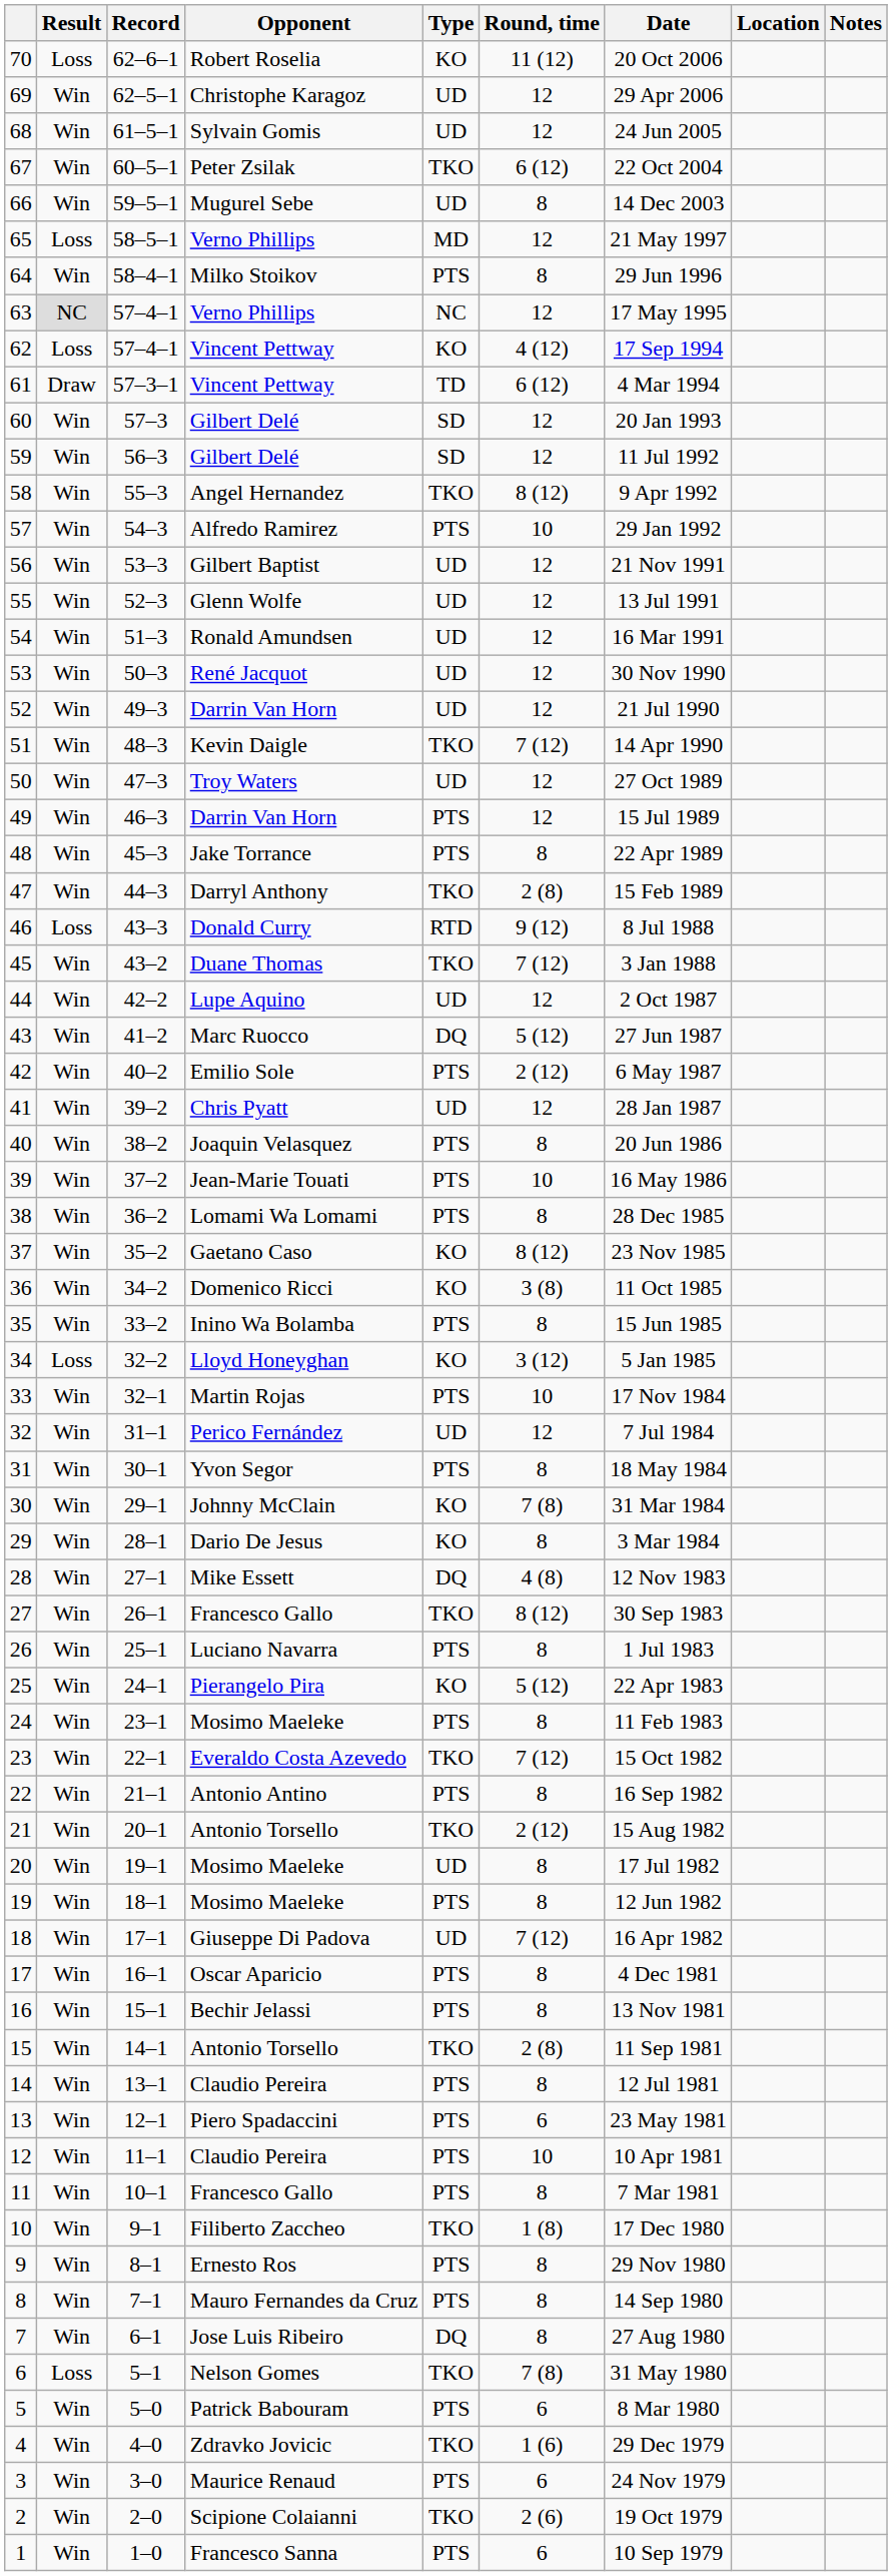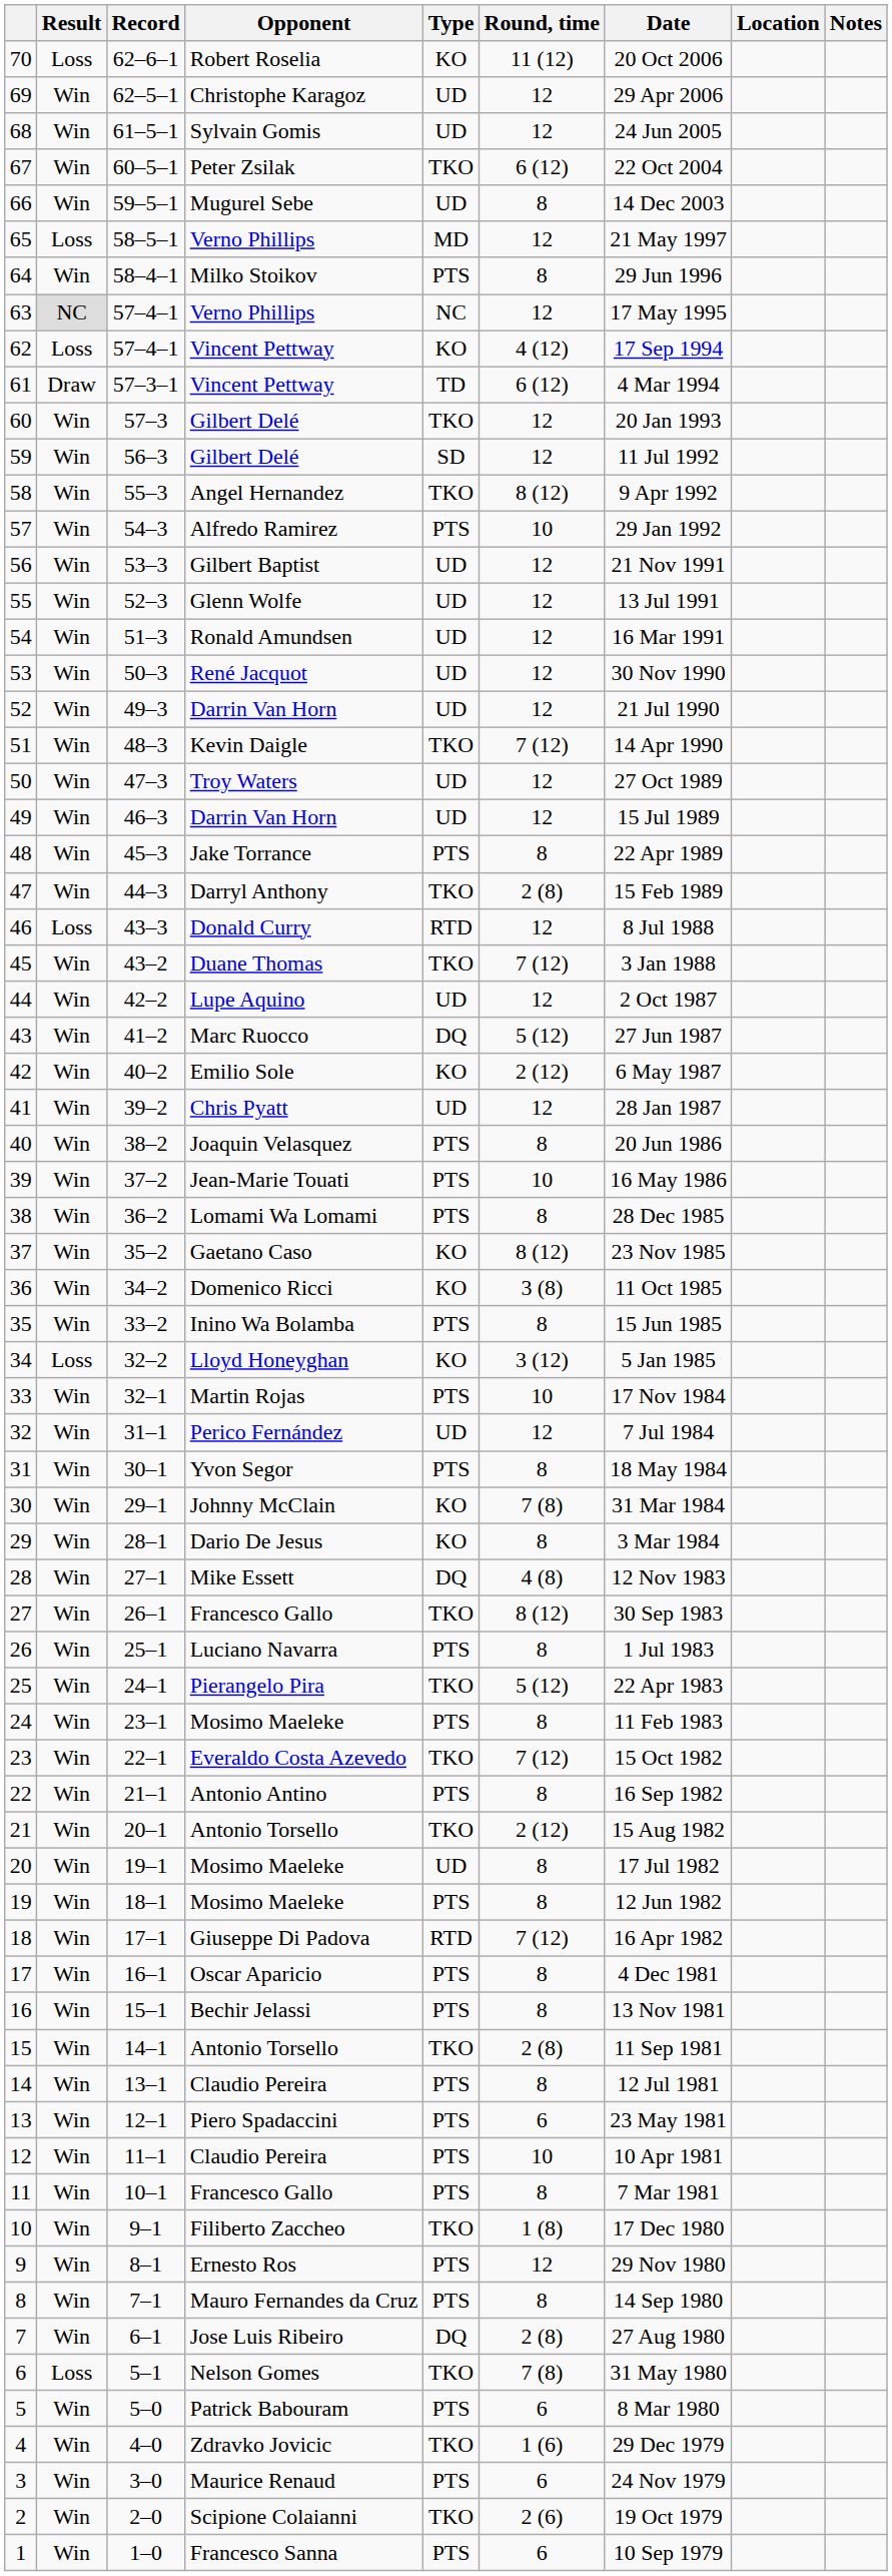 <table class="wikitable" style="text-align:center; font-size:95%">
 <tr>
 <th></th>
 <th>Result</th>
 <th>Record</th>
 <th>Opponent</th>
 <th>Type</th>
 <th>Round, time</th>
 <th>Date</th>
 <th>Location</th>
 <th>Notes</th>
 </tr>
 <tr>
 <td>70</td>
 <td>Loss</td>
 <td>62–6–1 </td>
 <td align=left> Robert Roselia</td>
 <td>KO</td>
 <td>11 (12)</td>
 <td>20 Oct 2006</td>
 <td align=left> </td>
 <td align=left></td>
 </tr>
 <tr>
 <td>69</td>
 <td>Win</td>
 <td>62–5–1 </td>
 <td align=left> Christophe Karagoz</td>
 <td>UD</td>
 <td>12</td>
 <td>29 Apr 2006</td>
 <td align=left> </td>
 <td align=left></td>
 </tr>
 <tr>
 <td>68</td>
 <td>Win</td>
 <td>61–5–1 </td>
 <td align=left> Sylvain Gomis</td>
 <td>UD</td>
 <td>12</td>
 <td>24 Jun 2005</td>
 <td align=left> </td>
 <td align=left></td>
 </tr>
 <tr>
 <td>67</td>
 <td>Win</td>
 <td>60–5–1 </td>
 <td align=left> Peter Zsilak</td>
 <td>TKO</td>
 <td>6 (12)</td>
 <td>22 Oct 2004</td>
 <td align=left> </td>
 <td align=left></td>
 </tr>
 <tr>
 <td>66</td>
 <td>Win</td>
 <td>59–5–1 </td>
 <td align=left> Mugurel Sebe</td>
 <td>UD</td>
 <td>8</td>
 <td>14 Dec 2003</td>
 <td align=left> </td>
 <td align=left></td>
 </tr>
 <tr>
 <td>65</td>
 <td>Loss</td>
 <td>58–5–1 </td>
 <td align=left> <a href='#'>Verno Phillips</a></td>
 <td>MD</td>
 <td>12</td>
 <td>21 May 1997</td>
 <td align=left> </td>
 <td align=left></td>
 </tr>
 <tr>
 <td>64</td>
 <td>Win</td>
 <td>58–4–1 </td>
 <td align=left> Milko Stoikov</td>
 <td>PTS</td>
 <td>8</td>
 <td>29 Jun 1996</td>
 <td align=left> </td>
 <td align=left></td>
 </tr>
 <tr>
 <td>63</td>
 <td style="background:#DDD">NC</td>
 <td>57–4–1 </td>
 <td align=left> <a href='#'>Verno Phillips</a></td>
 <td>NC</td>
 <td>12</td>
 <td>17 May 1995</td>
 <td align=left> </td>
 <td align=left></td>
 </tr>
 <tr>
 <td>62</td>
 <td>Loss</td>
 <td>57–4–1</td>
 <td align=left> <a href='#'>Vincent Pettway</a></td>
 <td>KO</td>
 <td>4 (12)</td>
 <td><a href='#'>17 Sep 1994</a></td>
 <td align=left> </td>
 <td align=left></td>
 </tr>
 <tr>
 <td>61</td>
 <td>Draw</td>
 <td>57–3–1</td>
 <td align=left> <a href='#'>Vincent Pettway</a></td>
 <td>TD</td>
 <td>6 (12)</td>
 <td>4 Mar 1994</td>
 <td align=left> </td>
 <td align=left></td>
 </tr>
 <tr>
 <td>60</td>
 <td>Win</td>
 <td>57–3</td>
 <td align=left> <a href='#'>Gilbert Delé</a></td>
-<td>SD</td>
+<td>TKO</td>
 <td>12</td>
 <td>20 Jan 1993</td>
 <td align=left> </td>
 <td align=left></td>
 </tr>
 <tr>
 <td>59</td>
 <td>Win</td>
 <td>56–3</td>
 <td align=left> <a href='#'>Gilbert Delé</a></td>
 <td>SD</td>
 <td>12</td>
 <td>11 Jul 1992</td>
 <td align=left> </td>
 <td align=left></td>
 </tr>
 <tr>
 <td>58</td>
 <td>Win</td>
 <td>55–3</td>
 <td align=left> Angel Hernandez</td>
 <td>TKO</td>
 <td>8 (12)</td>
 <td>9 Apr 1992</td>
 <td align=left> </td>
 <td align=left></td>
 </tr>
 <tr>
 <td>57</td>
 <td>Win</td>
 <td>54–3</td>
 <td align=left> Alfredo Ramirez</td>
 <td>PTS</td>
 <td>10</td>
 <td>29 Jan 1992</td>
 <td align=left> </td>
 <td align=left></td>
 </tr>
 <tr>
 <td>56</td>
 <td>Win</td>
 <td>53–3</td>
 <td align=left> Gilbert Baptist</td>
 <td>UD</td>
 <td>12</td>
 <td>21 Nov 1991</td>
 <td align=left> </td>
 <td align=left></td>
 </tr>
 <tr>
 <td>55</td>
 <td>Win</td>
 <td>52–3</td>
 <td align=left> Glenn Wolfe</td>
 <td>UD</td>
 <td>12</td>
 <td>13 Jul 1991</td>
 <td align=left> </td>
 <td align=left></td>
 </tr>
 <tr>
 <td>54</td>
 <td>Win</td>
 <td>51–3</td>
 <td align=left> Ronald Amundsen</td>
 <td>UD</td>
 <td>12</td>
 <td>16 Mar 1991</td>
 <td align=left> </td>
 <td align=left></td>
 </tr>
 <tr>
 <td>53</td>
 <td>Win</td>
 <td>50–3</td>
 <td align=left> <a href='#'>René Jacquot</a></td>
 <td>UD</td>
 <td>12</td>
 <td>30 Nov 1990</td>
 <td align=left> </td>
 <td align=left></td>
 </tr>
 <tr>
 <td>52</td>
 <td>Win</td>
 <td>49–3</td>
 <td align=left> <a href='#'>Darrin Van Horn</a></td>
 <td>UD</td>
 <td>12</td>
 <td>21 Jul 1990</td>
 <td align=left> </td>
 <td align=left></td>
 </tr>
 <tr>
 <td>51</td>
 <td>Win</td>
 <td>48–3</td>
 <td align=left> Kevin Daigle</td>
 <td>TKO</td>
 <td>7 (12)</td>
 <td>14 Apr 1990</td>
 <td align=left> </td>
 <td align=left></td>
 </tr>
 <tr>
 <td>50</td>
 <td>Win</td>
 <td>47–3</td>
 <td align=left> <a href='#'>Troy Waters</a></td>
 <td>UD</td>
 <td>12</td>
 <td>27 Oct 1989</td>
 <td align=left> </td>
 <td align=left></td>
 </tr>
 <tr>
 <td>49</td>
 <td>Win</td>
 <td>46–3</td>
 <td align=left> <a href='#'>Darrin Van Horn</a></td>
-<td>PTS</td>
+<td>UD</td>
 <td>12</td>
 <td>15 Jul 1989</td>
 <td align=left> </td>
 <td align=left></td>
 </tr>
 <tr>
 <td>48</td>
 <td>Win</td>
 <td>45–3</td>
 <td align=left> Jake Torrance</td>
 <td>PTS</td>
 <td>8</td>
 <td>22 Apr 1989</td>
 <td align=left> </td>
 <td align=left></td>
 </tr>
 <tr>
 <td>47</td>
 <td>Win</td>
 <td>44–3</td>
 <td align=left> Darryl Anthony</td>
 <td>TKO</td>
 <td>2 (8)</td>
 <td>15 Feb 1989</td>
 <td align=left> </td>
 <td align=left></td>
 </tr>
 <tr>
 <td>46</td>
 <td>Loss</td>
 <td>43–3</td>
 <td align=left> <a href='#'>Donald Curry</a></td>
 <td>RTD</td>
-<td>9 (12)</td>
+<td>12</td>
 <td>8 Jul 1988</td>
 <td align=left> </td>
 <td align=left></td>
 </tr>
 <tr>
 <td>45</td>
 <td>Win</td>
 <td>43–2</td>
 <td align=left> <a href='#'>Duane Thomas</a></td>
 <td>TKO</td>
 <td>7 (12)</td>
 <td>3 Jan 1988</td>
 <td align=left> </td>
 <td align=left></td>
 </tr>
 <tr>
 <td>44</td>
 <td>Win</td>
 <td>42–2</td>
 <td align=left> <a href='#'>Lupe Aquino</a></td>
 <td>UD</td>
 <td>12</td>
 <td>2 Oct 1987</td>
 <td align=left> </td>
 <td align=left></td>
 </tr>
 <tr>
 <td>43</td>
 <td>Win</td>
 <td>41–2</td>
 <td align=left> Marc Ruocco</td>
 <td>DQ</td>
 <td>5 (12)</td>
 <td>27 Jun 1987</td>
 <td align=left> </td>
 <td align=left></td>
 </tr>
 <tr>
 <td>42</td>
 <td>Win</td>
 <td>40–2</td>
 <td align=left> Emilio Sole</td>
-<td>PTS</td>
+<td>KO</td>
 <td>2 (12)</td>
 <td>6 May 1987</td>
 <td align=left> </td>
 <td align=left></td>
 </tr>
 <tr>
 <td>41</td>
 <td>Win</td>
 <td>39–2</td>
 <td align=left> <a href='#'>Chris Pyatt</a></td>
 <td>UD</td>
 <td>12</td>
 <td>28 Jan 1987</td>
 <td align=left> </td>
 <td align=left></td>
 </tr>
 <tr>
 <td>40</td>
 <td>Win</td>
 <td>38–2</td>
 <td align=left> Joaquin Velasquez</td>
 <td>PTS</td>
 <td>8</td>
 <td>20 Jun 1986</td>
 <td align=left> </td>
 <td align=left></td>
 </tr>
 <tr>
 <td>39</td>
 <td>Win</td>
 <td>37–2</td>
 <td align=left> Jean-Marie Touati</td>
 <td>PTS</td>
 <td>10</td>
 <td>16 May 1986</td>
 <td align=left> </td>
 <td align=left></td>
 </tr>
 <tr>
 <td>38</td>
 <td>Win</td>
 <td>36–2</td>
 <td align=left> Lomami Wa Lomami</td>
 <td>PTS</td>
 <td>8</td>
 <td>28 Dec 1985</td>
 <td align=left> </td>
 <td align=left></td>
 </tr>
 <tr>
 <td>37</td>
 <td>Win</td>
 <td>35–2</td>
 <td align=left> Gaetano Caso</td>
 <td>KO</td>
 <td>8 (12)</td>
 <td>23 Nov 1985</td>
 <td align=left> </td>
 <td align=left></td>
 </tr>
 <tr>
 <td>36</td>
 <td>Win</td>
 <td>34–2</td>
 <td align=left> Domenico Ricci</td>
 <td>KO</td>
 <td>3 (8)</td>
 <td>11 Oct 1985</td>
 <td align=left> </td>
 <td align=left></td>
 </tr>
 <tr>
 <td>35</td>
 <td>Win</td>
 <td>33–2</td>
 <td align=left> Inino Wa Bolamba</td>
 <td>PTS</td>
 <td>8</td>
 <td>15 Jun 1985</td>
 <td align=left> </td>
 <td align=left></td>
 </tr>
 <tr>
 <td>34</td>
 <td>Loss</td>
 <td>32–2</td>
 <td align=left> <a href='#'>Lloyd Honeyghan</a></td>
 <td>KO</td>
 <td>3 (12)</td>
 <td>5 Jan 1985</td>
 <td align=left> </td>
 <td align=left></td>
 </tr>
 <tr>
 <td>33</td>
 <td>Win</td>
 <td>32–1</td>
 <td align=left> Martin Rojas</td>
 <td>PTS</td>
 <td>10</td>
 <td>17 Nov 1984</td>
 <td align=left> </td>
 <td align=left></td>
 </tr>
 <tr>
 <td>32</td>
 <td>Win</td>
 <td>31–1</td>
 <td align=left> <a href='#'>Perico Fernández</a></td>
 <td>UD</td>
 <td>12</td>
 <td>7 Jul 1984</td>
 <td align=left> </td>
 <td align=left></td>
 </tr>
 <tr>
 <td>31</td>
 <td>Win</td>
 <td>30–1</td>
 <td align=left> Yvon Segor</td>
 <td>PTS</td>
 <td>8</td>
 <td>18 May 1984</td>
 <td align=left> </td>
 <td align=left></td>
 </tr>
 <tr>
 <td>30</td>
 <td>Win</td>
 <td>29–1</td>
 <td align=left> Johnny McClain</td>
 <td>KO</td>
 <td>7 (8)</td>
 <td>31 Mar 1984</td>
 <td align=left> </td>
 <td align=left></td>
 </tr>
 <tr>
 <td>29</td>
 <td>Win</td>
 <td>28–1</td>
 <td align=left> Dario De Jesus</td>
 <td>KO</td>
 <td>8</td>
 <td>3 Mar 1984</td>
 <td align=left> </td>
 <td align=left></td>
 </tr>
 <tr>
 <td>28</td>
 <td>Win</td>
 <td>27–1</td>
 <td align=left> Mike Essett</td>
 <td>DQ</td>
 <td>4 (8)</td>
 <td>12 Nov 1983</td>
 <td align=left> </td>
 <td align=left></td>
 </tr>
 <tr>
 <td>27</td>
 <td>Win</td>
 <td>26–1</td>
 <td align=left> Francesco Gallo</td>
 <td>TKO</td>
 <td>8 (12)</td>
 <td>30 Sep 1983</td>
 <td align=left> </td>
 <td align=left></td>
 </tr>
 <tr>
 <td>26</td>
 <td>Win</td>
 <td>25–1</td>
 <td align=left> Luciano Navarra</td>
 <td>PTS</td>
 <td>8</td>
 <td>1 Jul 1983</td>
 <td align=left> </td>
 <td align=left></td>
 </tr>
 <tr>
 <td>25</td>
 <td>Win</td>
 <td>24–1</td>
 <td align=left> <a href='#'>Pierangelo Pira</a></td>
-<td>KO</td>
+<td>TKO</td>
 <td>5 (12)</td>
 <td>22 Apr 1983</td>
 <td align=left> </td>
 <td align=left></td>
 </tr>
 <tr>
 <td>24</td>
 <td>Win</td>
 <td>23–1</td>
 <td align=left> Mosimo Maeleke</td>
 <td>PTS</td>
 <td>8</td>
 <td>11 Feb 1983</td>
 <td align=left> </td>
 <td align=left></td>
 </tr>
 <tr>
 <td>23</td>
 <td>Win</td>
 <td>22–1</td>
 <td align=left> <a href='#'>Everaldo Costa Azevedo</a></td>
 <td>TKO</td>
 <td>7 (12)</td>
 <td>15 Oct 1982</td>
 <td align=left> </td>
 <td align=left></td>
 </tr>
 <tr>
 <td>22</td>
 <td>Win</td>
 <td>21–1</td>
 <td align=left> Antonio Antino</td>
 <td>PTS</td>
 <td>8</td>
 <td>16 Sep 1982</td>
 <td align=left> </td>
 <td align=left></td>
 </tr>
 <tr>
 <td>21</td>
 <td>Win</td>
 <td>20–1</td>
 <td align=left> Antonio Torsello</td>
 <td>TKO</td>
 <td>2 (12)</td>
 <td>15 Aug 1982</td>
 <td align=left> </td>
 <td align=left></td>
 </tr>
 <tr>
 <td>20</td>
 <td>Win</td>
 <td>19–1</td>
 <td align=left> Mosimo Maeleke</td>
 <td>UD</td>
 <td>8</td>
 <td>17 Jul 1982</td>
 <td align=left> </td>
 <td align=left></td>
 </tr>
 <tr>
 <td>19</td>
 <td>Win</td>
 <td>18–1</td>
 <td align=left> Mosimo Maeleke</td>
 <td>PTS</td>
 <td>8</td>
 <td>12 Jun 1982</td>
 <td align=left> </td>
 <td align=left></td>
 </tr>
 <tr>
 <td>18</td>
 <td>Win</td>
 <td>17–1</td>
 <td align=left> Giuseppe Di Padova</td>
-<td>UD</td>
+<td>RTD</td>
 <td>7 (12)</td>
 <td>16 Apr 1982</td>
 <td align=left> </td>
 <td align=left></td>
 </tr>
 <tr>
 <td>17</td>
 <td>Win</td>
 <td>16–1</td>
 <td align=left> Oscar Aparicio</td>
 <td>PTS</td>
 <td>8</td>
 <td>4 Dec 1981</td>
 <td align=left> </td>
 <td align=left></td>
 </tr>
 <tr>
 <td>16</td>
 <td>Win</td>
 <td>15–1</td>
 <td align=left> Bechir Jelassi</td>
 <td>PTS</td>
 <td>8</td>
 <td>13 Nov 1981</td>
 <td align=left> </td>
 <td align=left></td>
 </tr>
 <tr>
 <td>15</td>
 <td>Win</td>
 <td>14–1</td>
 <td align=left> Antonio Torsello</td>
 <td>TKO</td>
 <td>2 (8)</td>
 <td>11 Sep 1981</td>
 <td align=left> </td>
 <td align=left></td>
 </tr>
 <tr>
 <td>14</td>
 <td>Win</td>
 <td>13–1</td>
 <td align=left> Claudio Pereira</td>
 <td>PTS</td>
 <td>8</td>
 <td>12 Jul 1981</td>
 <td align=left> </td>
 <td align=left></td>
 </tr>
 <tr>
 <td>13</td>
 <td>Win</td>
 <td>12–1</td>
 <td align=left> Piero Spadaccini</td>
 <td>PTS</td>
 <td>6</td>
 <td>23 May 1981</td>
 <td align=left> </td>
 <td align=left></td>
 </tr>
 <tr>
 <td>12</td>
 <td>Win</td>
 <td>11–1</td>
 <td align=left> Claudio Pereira</td>
 <td>PTS</td>
 <td>10</td>
 <td>10 Apr 1981</td>
 <td align=left> </td>
 <td align=left></td>
 </tr>
 <tr>
 <td>11</td>
 <td>Win</td>
 <td>10–1</td>
 <td align=left> Francesco Gallo</td>
 <td>PTS</td>
 <td>8</td>
 <td>7 Mar 1981</td>
 <td align=left> </td>
 <td align=left></td>
 </tr>
 <tr>
 <td>10</td>
 <td>Win</td>
 <td>9–1</td>
 <td align=left> Filiberto Zaccheo</td>
 <td>TKO</td>
 <td>1 (8)</td>
 <td>17 Dec 1980</td>
 <td align=left> </td>
 <td align=left></td>
 </tr>
 <tr>
 <td>9</td>
 <td>Win</td>
 <td>8–1</td>
 <td align=left> Ernesto Ros</td>
 <td>PTS</td>
-<td>8</td>
+<td>12</td>
 <td>29 Nov 1980</td>
 <td align=left> </td>
 <td align=left></td>
 </tr>
 <tr>
 <td>8</td>
 <td>Win</td>
 <td>7–1</td>
 <td align=left> Mauro Fernandes da Cruz</td>
 <td>PTS</td>
 <td>8</td>
 <td>14 Sep 1980</td>
 <td align=left> </td>
 <td align=left></td>
 </tr>
 <tr>
 <td>7</td>
 <td>Win</td>
 <td>6–1</td>
 <td align=left> Jose Luis Ribeiro</td>
 <td>DQ</td>
-<td>8</td>
+<td>2 (8)</td>
 <td>27 Aug 1980</td>
 <td align=left> </td>
 <td align=left></td>
 </tr>
 <tr>
 <td>6</td>
 <td>Loss</td>
 <td>5–1</td>
 <td align=left> Nelson Gomes</td>
 <td>TKO</td>
 <td>7 (8)</td>
 <td>31 May 1980</td>
 <td align=left> </td>
 <td align=left></td>
 </tr>
 <tr>
 <td>5</td>
 <td>Win</td>
 <td>5–0</td>
 <td align=left> Patrick Babouram</td>
 <td>PTS</td>
 <td>6</td>
 <td>8 Mar 1980</td>
 <td align=left> </td>
 <td align=left></td>
 </tr>
 <tr>
 <td>4</td>
 <td>Win</td>
 <td>4–0</td>
 <td align=left> Zdravko Jovicic</td>
 <td>TKO</td>
 <td>1 (6)</td>
 <td>29 Dec 1979</td>
 <td align=left> </td>
 <td align=left></td>
 </tr>
 <tr>
 <td>3</td>
 <td>Win</td>
 <td>3–0</td>
 <td align=left> Maurice Renaud</td>
 <td>PTS</td>
 <td>6</td>
 <td>24 Nov 1979</td>
 <td align=left> </td>
 <td align=left></td>
 </tr>
 <tr>
 <td>2</td>
 <td>Win</td>
 <td>2–0</td>
 <td align=left> Scipione Colaianni</td>
 <td>TKO</td>
 <td>2 (6)</td>
 <td>19 Oct 1979</td>
 <td align=left> </td>
 <td align=left></td>
 </tr>
 <tr>
 <td>1</td>
 <td>Win</td>
 <td>1–0</td>
 <td align=left> Francesco Sanna</td>
 <td>PTS</td>
 <td>6</td>
 <td>10 Sep 1979</td>
 <td align=left> </td>
 <td align=left></td>
 </tr>
 </table>
